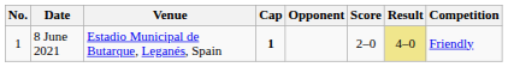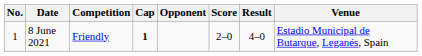 <table class="wikitable sortable">
 <tr>
 <th scope="col">No.</th>
 <th scope="col">Date</th>
-<th scope="col">Venue</th>
+<th scope="col">Competition</th>
 <th scope="col">Cap</th>
 <th scope="col">Opponent</th>
 <th scope="col">Score</th>
 <th scope="col">Result</th>
-<th scope="col">Competition</th>
+<th scope="col">Venue</th>
 </tr>
 <tr>
 <td align="center">1</td>
 <td>8 June 2021</td>
-<td><a href='#'>Estadio Municipal de Butarque</a>, <a href='#'>Leganés</a>, Spain</td>
+<td><a href='#'>Friendly</a></td>
 <td align="center"><strong>1</strong></td>
 <td></td>
 <td align="center">2–0</td>
-<td align="center" style="background: khaki;">4–0</td>
-<td><a href='#'>Friendly</a></td>
+<td align="center">4–0</td>
+<td><a href='#'>Estadio Municipal de Butarque</a>, <a href='#'>Leganés</a>, Spain</td>
 </tr>
 </table>
